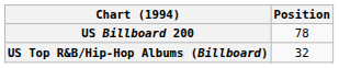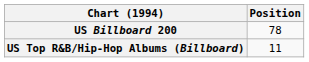 <table class="wikitable sortable plainrowheaders">
 <tr>
 <th scope="col">Chart (1994)</th>
 <th scope="col">Position</th>
 </tr>
 <tr>
 <th scope="row">US <em>Billboard</em> 200</th>
 <td style="text-align:center;">78</td>
 </tr>
 <tr>
 <th scope="row">US Top R&B/Hip-Hop Albums (<em>Billboard</em>)</th>
-<td style="text-align:center;">32</td>
+<td style="text-align:center;">11</td>
 </tr>
 </table>
